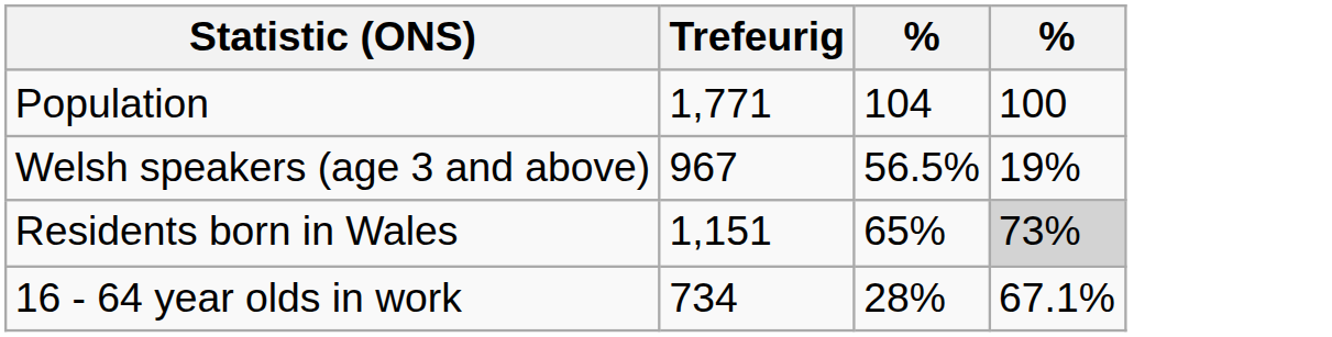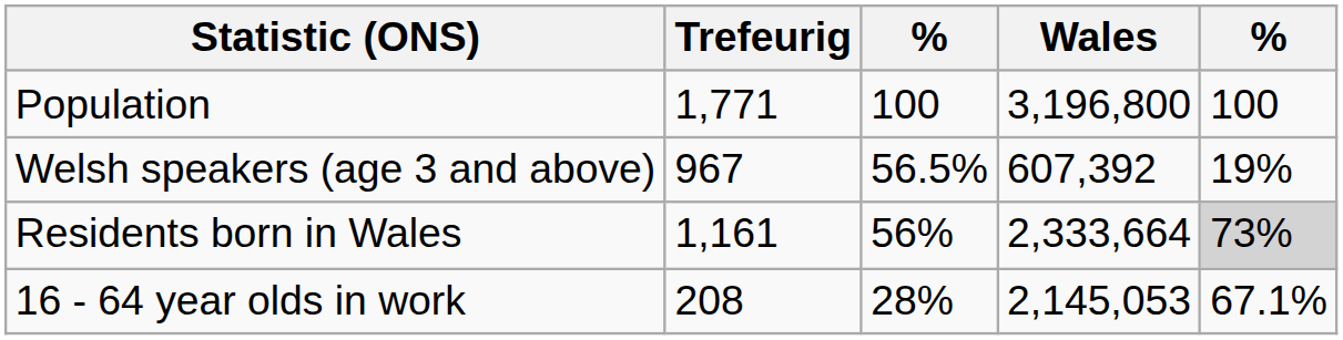 <table class="wikitable">
 <tr>
 <th>Statistic (ONS)</th>
 <th>Trefeurig</th>
 <th>%</th>
+<th>Wales</th>
 <th>%</th>
 </tr>
 <tr>
 <td>Population</td>
 <td>1,771</td>
-<td>104</td>
+<td>100</td>
+<td>3,196,800</td>
 <td>100</td>
 </tr>
 <tr>
 <td>Welsh speakers (age 3 and above)</td>
 <td>967</td>
 <td>56.5%</td>
+<td>607,392</td>
 <td>19%</td>
 </tr>
 <tr>
 <td>Residents born in Wales</td>
-<td>1,151</td>
-<td>65%</td>
+<td>1,161</td>
+<td>56%</td>
+<td>2,333,664</td>
 <td style="background: lightgrey;">73%</td>
 </tr>
 <tr>
 <td>16 - 64 year olds in work</td>
-<td>734</td>
+<td>208</td>
 <td>28%</td>
+<td>2,145,053</td>
 <td>67.1%</td>
 </tr>
 </table>
